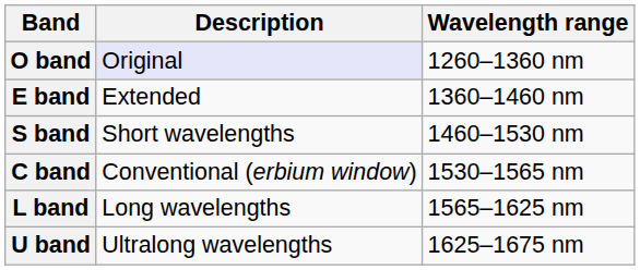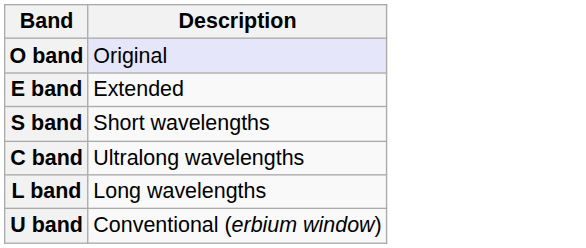 <table class=wikitable>
 <tr>
 <th>Band</th>
 <th>Description</th>
-<th>Wavelength range</th>
 </tr>
 <tr>
 <th>O band</th>
 <td style="background: lavender;">Original</td>
-<td>1260–1360 nm</td>
 </tr>
 <tr>
 <th>E band</th>
 <td>Extended</td>
-<td>1360–1460 nm</td>
 </tr>
 <tr>
 <th>S band</th>
 <td>Short wavelengths</td>
-<td>1460–1530 nm</td>
 </tr>
 <tr>
 <th>C band</th>
-<td>Conventional (<em>erbium window</em>)</td>
-<td>1530–1565 nm</td>
+<td>Ultralong wavelengths</td>
 </tr>
 <tr>
 <th>L band</th>
 <td>Long wavelengths</td>
-<td>1565–1625 nm</td>
 </tr>
 <tr>
 <th>U band</th>
-<td>Ultralong wavelengths</td>
-<td>1625–1675 nm</td>
+<td>Conventional (<em>erbium window</em>)</td>
 </tr>
 </table>
